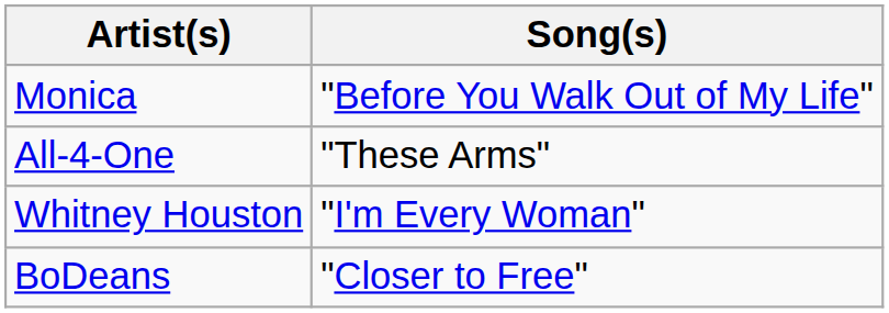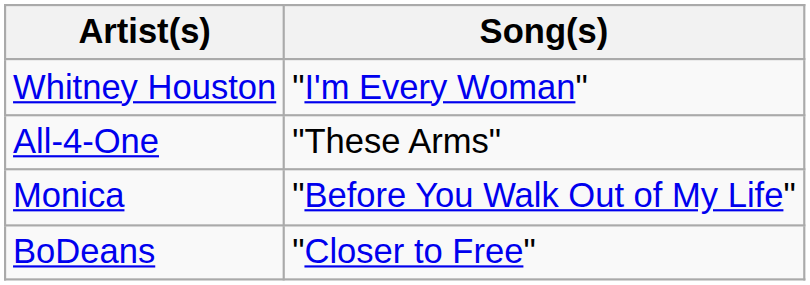 <table class="wikitable">
 <tr>
 <th>Artist(s)</th>
 <th>Song(s)</th>
 </tr>
 <tr>
-<td><a href='#'>Monica</a></td>
-<td>"<a href='#'>Before You Walk Out of My Life</a>"</td>
+<td><a href='#'>Whitney Houston</a></td>
+<td>"<a href='#'>I'm Every Woman</a>"</td>
 </tr>
 <tr>
 <td><a href='#'>All-4-One</a></td>
 <td>"These Arms"</td>
 </tr>
 <tr>
-<td><a href='#'>Whitney Houston</a></td>
-<td>"<a href='#'>I'm Every Woman</a>"</td>
+<td><a href='#'>Monica</a></td>
+<td>"<a href='#'>Before You Walk Out of My Life</a>"</td>
 </tr>
 <tr>
 <td><a href='#'>BoDeans</a></td>
 <td>"<a href='#'>Closer to Free</a>"</td>
 </tr>
 </table>
